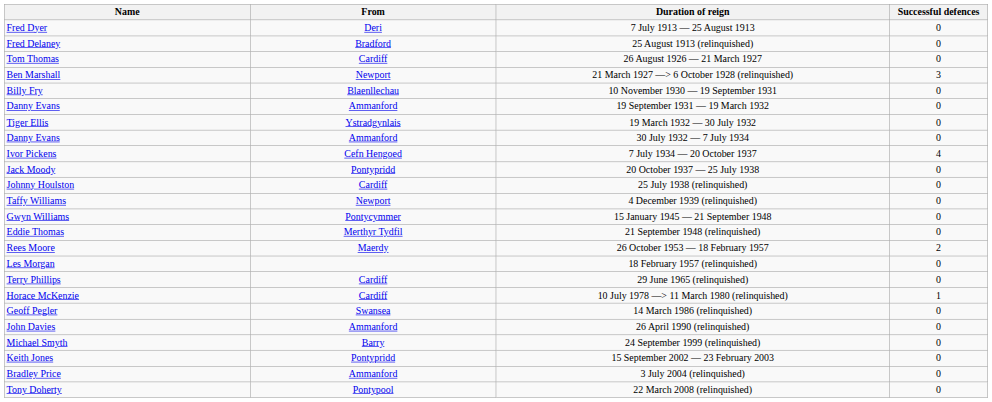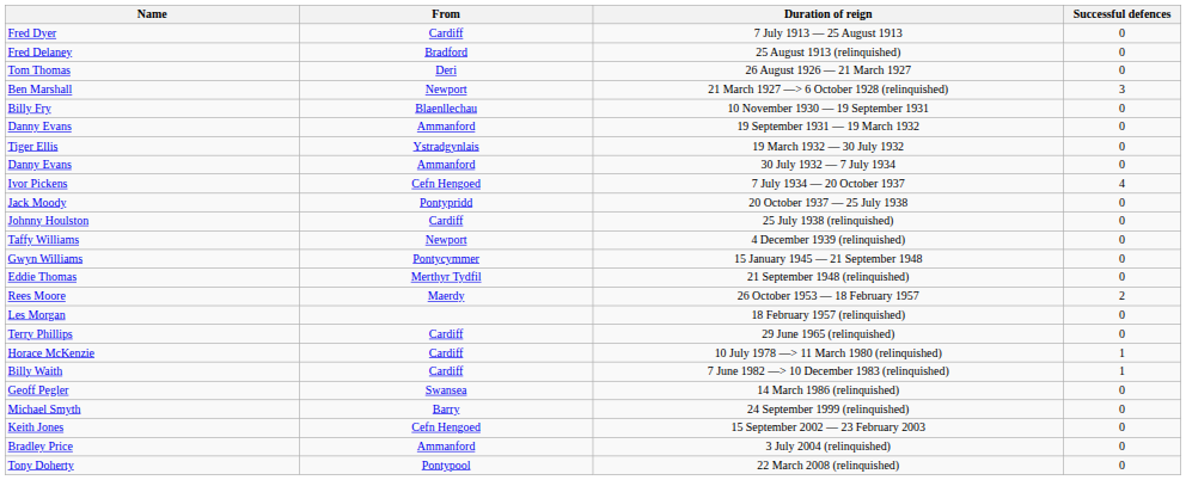 <table class="wikitable" style="width:80%;">
 <tr>
 <th style="width:25%;">Name</th>
 <th style="width:25%;">From</th>
 <th style="width:40%;">Duration of reign</th>
 <th style="width:10%;">Successful defences</th>
 </tr>
 <tr align=center>
 <td align=left><a href='#'>Fred Dyer</a></td>
-<td><a href='#'>Deri</a></td>
+<td><a href='#'>Cardiff</a></td>
 <td>7 July 1913 — 25 August 1913</td>
 <td>0</td>
 </tr>
 <tr align=center>
 <td align=left><a href='#'>Fred Delaney</a></td>
 <td><a href='#'>Bradford</a></td>
 <td>25 August 1913 (relinquished)</td>
 <td>0</td>
 </tr>
 <tr align=center>
 <td align=left><a href='#'>Tom Thomas</a></td>
-<td><a href='#'>Cardiff</a></td>
+<td><a href='#'>Deri</a></td>
 <td>26 August 1926 — 21 March 1927</td>
 <td>0</td>
 </tr>
 <tr align=center>
 <td align=left><a href='#'>Ben Marshall</a></td>
 <td><a href='#'>Newport</a></td>
 <td>21 March 1927 —> 6 October 1928 (relinquished)</td>
 <td>3</td>
 </tr>
 <tr align=center>
 <td align=left><a href='#'>Billy Fry</a></td>
 <td><a href='#'>Blaenllechau</a></td>
 <td>10 November 1930 — 19 September 1931</td>
 <td>0</td>
 </tr>
 <tr align=center>
 <td align=left><a href='#'>Danny Evans</a></td>
 <td><a href='#'>Ammanford</a></td>
 <td>19 September 1931 — 19 March 1932</td>
 <td>0</td>
 </tr>
 <tr align=center>
 <td align=left><a href='#'>Tiger Ellis</a></td>
 <td><a href='#'>Ystradgynlais</a></td>
 <td>19 March 1932 — 30 July 1932</td>
 <td>0</td>
 </tr>
 <tr align=center>
 <td align=left><a href='#'>Danny Evans</a></td>
 <td><a href='#'>Ammanford</a></td>
 <td>30 July 1932 — 7 July 1934</td>
 <td>0</td>
 </tr>
 <tr align=center>
 <td align=left><a href='#'>Ivor Pickens</a></td>
 <td><a href='#'>Cefn Hengoed</a></td>
 <td>7 July 1934 — 20 October 1937</td>
 <td>4</td>
 </tr>
 <tr align=center>
 <td align=left><a href='#'>Jack Moody</a></td>
 <td><a href='#'>Pontypridd</a></td>
 <td>20 October 1937 — 25 July 1938</td>
 <td>0</td>
 </tr>
 <tr align=center>
 <td align=left><a href='#'>Johnny Houlston</a></td>
 <td><a href='#'>Cardiff</a></td>
 <td>25 July 1938 (relinquished)</td>
 <td>0</td>
 </tr>
 <tr align=center>
 <td align=left><a href='#'>Taffy Williams</a></td>
 <td><a href='#'>Newport</a></td>
 <td>4 December 1939 (relinquished)</td>
 <td>0</td>
 </tr>
 <tr align=center>
 <td align=left><a href='#'>Gwyn Williams</a></td>
 <td><a href='#'>Pontycymmer</a></td>
 <td>15 January 1945 — 21 September 1948</td>
 <td>0</td>
 </tr>
 <tr align=center>
 <td align=left><a href='#'>Eddie Thomas</a></td>
 <td><a href='#'>Merthyr Tydfil</a></td>
 <td>21 September 1948 (relinquished)</td>
 <td>0</td>
 </tr>
 <tr align=center>
 <td align=left><a href='#'>Rees Moore</a></td>
 <td><a href='#'>Maerdy</a></td>
 <td>26 October 1953 — 18 February 1957</td>
 <td>2</td>
 </tr>
 <tr align=center>
 <td align=left><a href='#'>Les Morgan</a></td>
 <td></td>
 <td>18 February 1957 (relinquished)</td>
 <td>0</td>
 </tr>
 <tr align=center>
 <td align=left><a href='#'>Terry Phillips</a></td>
 <td><a href='#'>Cardiff</a></td>
 <td>29 June 1965 (relinquished)</td>
 <td>0</td>
 </tr>
 <tr align=center>
 <td align=left><a href='#'>Horace McKenzie</a></td>
 <td><a href='#'>Cardiff</a></td>
 <td>10 July 1978 —> 11 March 1980 (relinquished)</td>
 <td>1</td>
 </tr>
 <tr align=center>
+<td align=left><a href='#'>Billy Waith</a></td>
+<td><a href='#'>Cardiff</a></td>
+<td>7 June 1982 —> 10 December 1983 (relinquished)</td>
+<td>1</td>
+</tr>
+<tr align=center>
 <td align=left><a href='#'>Geoff Pegler</a></td>
 <td><a href='#'>Swansea</a></td>
 <td>14 March 1986 (relinquished)</td>
-<td>0</td>
-</tr>
-<tr align=center>
-<td align=left><a href='#'>John Davies</a></td>
-<td><a href='#'>Ammanford</a></td>
-<td>26 April 1990 (relinquished)</td>
 <td>0</td>
 </tr>
 <tr align=center>
 <td align=left><a href='#'>Michael Smyth</a></td>
 <td><a href='#'>Barry</a></td>
 <td>24 September 1999 (relinquished)</td>
 <td>0</td>
 </tr>
 <tr align=center>
 <td align=left><a href='#'>Keith Jones</a></td>
-<td><a href='#'>Pontypridd</a></td>
+<td><a href='#'>Cefn Hengoed</a></td>
 <td>15 September 2002 — 23 February 2003</td>
 <td>0</td>
 </tr>
 <tr align=center>
 <td align=left><a href='#'>Bradley Price</a></td>
 <td><a href='#'>Ammanford</a></td>
 <td>3 July 2004 (relinquished)</td>
 <td>0</td>
 </tr>
 <tr align=center>
 <td align=left><a href='#'>Tony Doherty</a></td>
 <td><a href='#'>Pontypool</a></td>
 <td>22 March 2008 (relinquished)</td>
 <td>0</td>
 </tr>
 </table>
